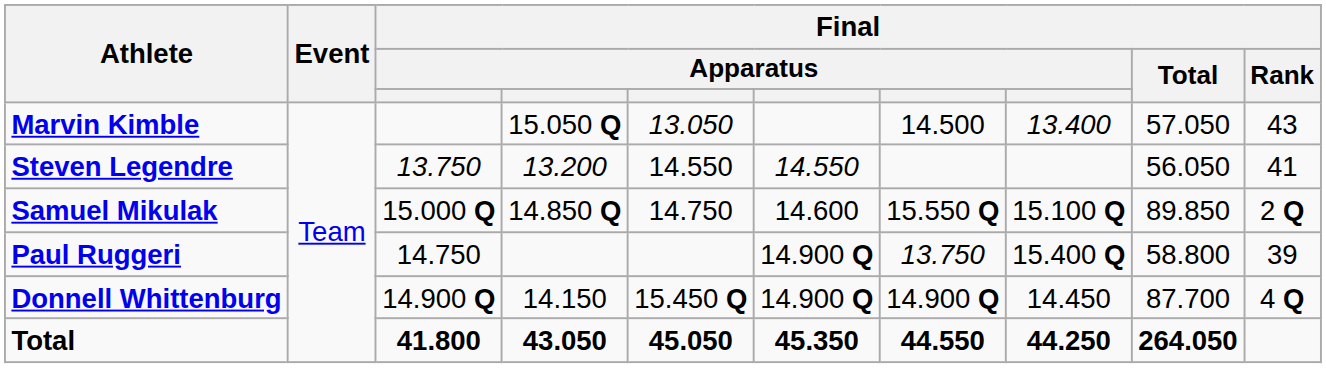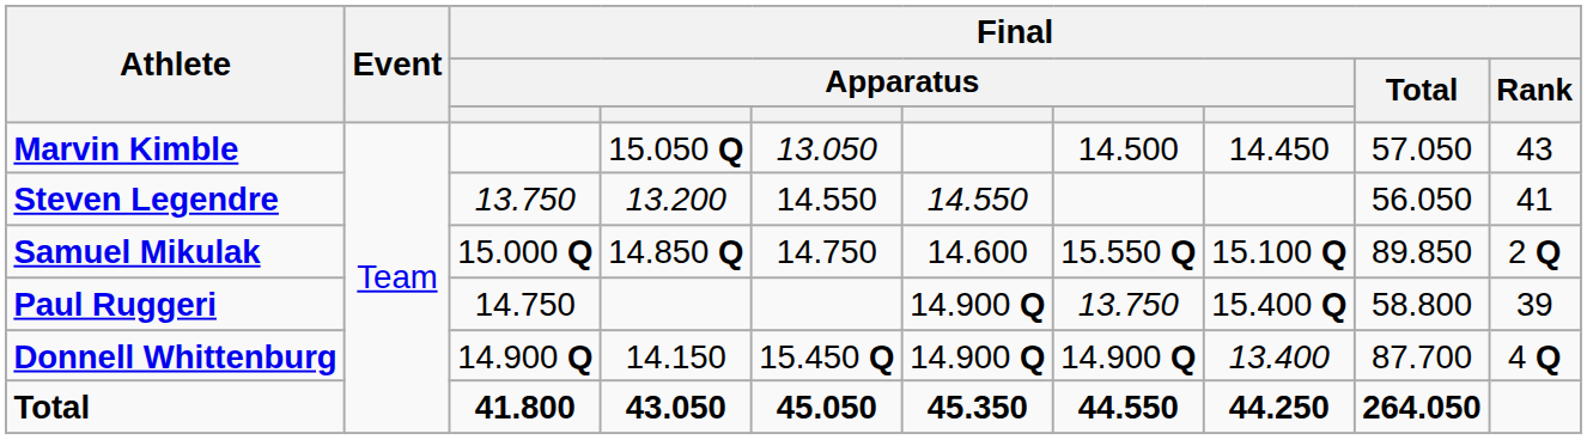 <table class="wikitable" style="font-size:90%">
 <tr>
 <th rowspan=3>Athlete</th>
 <th rowspan=3>Event</th>
 <th colspan =8>Final</th>
 </tr>
 <tr style="font-size:95%">
 <th colspan=6>Apparatus</th>
 <th rowspan=2>Total</th>
 <th rowspan=2>Rank</th>
 </tr>
 <tr style="font-size:95%">
 <th></th>
 <th></th>
 <th></th>
 <th></th>
 <th></th>
 <th></th>
 </tr>
 <tr align=center>
 <td align=left><strong><a href='#'>Marvin Kimble</a></strong></td>
 <td align=let rowspan=6><a href='#'>Team</a></td>
 <td></td>
 <td>15.050 <strong>Q</strong></td>
 <td><em>13.050</em></td>
 <td></td>
 <td>14.500</td>
-<td><em>13.400</em></td>
+<td>14.450</td>
 <td>57.050</td>
 <td>43</td>
 </tr>
 <tr align=center>
 <td align=left><strong><a href='#'>Steven Legendre</a></strong></td>
 <td><em>13.750</em></td>
 <td><em>13.200</em></td>
 <td>14.550</td>
 <td><em>14.550</em></td>
 <td></td>
 <td></td>
 <td>56.050</td>
 <td>41</td>
 </tr>
 <tr align=center>
 <td align=left><strong><a href='#'>Samuel Mikulak</a></strong></td>
 <td>15.000 <strong>Q</strong></td>
 <td>14.850 <strong>Q</strong></td>
 <td>14.750</td>
 <td>14.600</td>
 <td>15.550 <strong>Q</strong></td>
 <td>15.100 <strong>Q</strong></td>
 <td>89.850</td>
 <td>2 <strong>Q</strong></td>
 </tr>
 <tr align=center>
 <td align=left><strong><a href='#'>Paul Ruggeri</a></strong></td>
 <td>14.750</td>
 <td></td>
 <td></td>
 <td>14.900 <strong>Q</strong></td>
 <td><em>13.750</em></td>
 <td>15.400 <strong>Q</strong></td>
 <td>58.800</td>
 <td>39</td>
 </tr>
 <tr align=center>
 <td align=left><strong><a href='#'>Donnell Whittenburg</a></strong></td>
 <td>14.900 <strong>Q</strong></td>
 <td>14.150</td>
 <td>15.450 <strong>Q</strong></td>
 <td>14.900 <strong>Q</strong></td>
 <td>14.900 <strong>Q</strong></td>
-<td>14.450</td>
+<td><em>13.400</em></td>
 <td>87.700</td>
 <td>4 <strong>Q</strong></td>
 </tr>
 <tr align=center>
 <td align=left><strong>Total</strong></td>
 <td><strong>41.800</strong></td>
 <td><strong>43.050</strong></td>
 <td><strong>45.050</strong></td>
 <td><strong>45.350</strong></td>
 <td><strong>44.550</strong></td>
 <td><strong>44.250</strong></td>
 <td><strong>264.050</strong></td>
 <td></td>
 </tr>
 </table>
